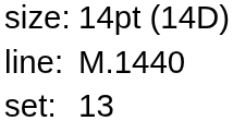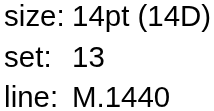 <table style="margin-left:40px;">
 <tr>
 <td>size:</td>
 <td>14pt (14D)</td>
 </tr>
 <tr>
+<td>set:</td>
+<td>13</td>
+</tr>
+<tr>
 <td>line:</td>
 <td>M.1440</td>
 </tr>
-<tr>
-<td>set:</td>
-<td>13</td>
-</tr>
 </table>
